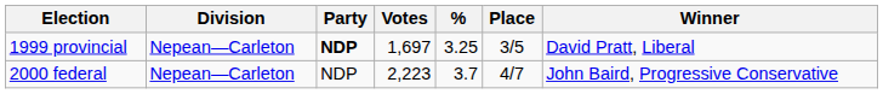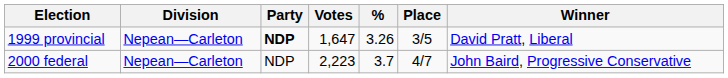 <table class="wikitable" width="800">
 <tr>
 <th align="left">Election</th>
 <th align="left">Division</th>
 <th align="left">Party</th>
 <th align="right">Votes</th>
 <th align="right">%</th>
 <th align="center">Place</th>
 <th align="center">Winner</th>
 </tr>
 <tr>
 <td align="left"><a href='#'>1999 provincial</a></td>
 <td align="left"><a href='#'>Nepean—Carleton</a></td>
 <td align="left"><strong>NDP</strong></td>
-<td align="right">1,697</td>
-<td align="right">3.25</td>
+<td align="right">1,647</td>
+<td align="right">3.26</td>
 <td align="center">3/5</td>
 <td align="left"><a href='#'>David Pratt</a>, <a href='#'>Liberal</a></td>
 </tr>
 <tr>
 <td align="left"><a href='#'>2000 federal</a></td>
 <td align="left"><a href='#'>Nepean—Carleton</a></td>
 <td align="left">NDP</td>
 <td align="right">2,223</td>
 <td align="right">3.7</td>
 <td align="center">4/7</td>
 <td align="left"><a href='#'>John Baird</a>, <a href='#'>Progressive Conservative</a></td>
 </tr>
 </table>
